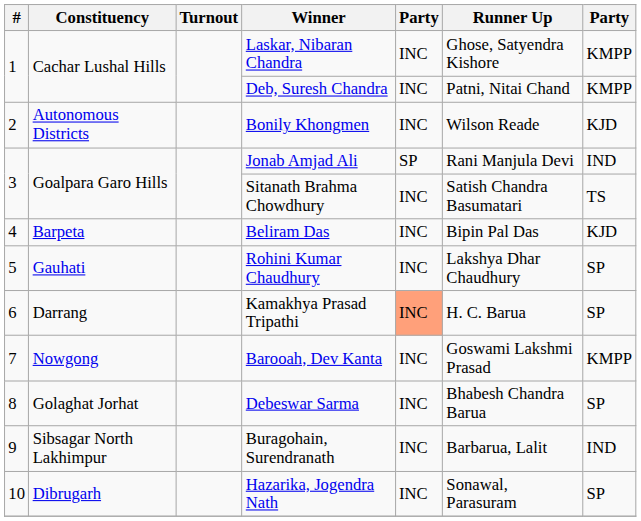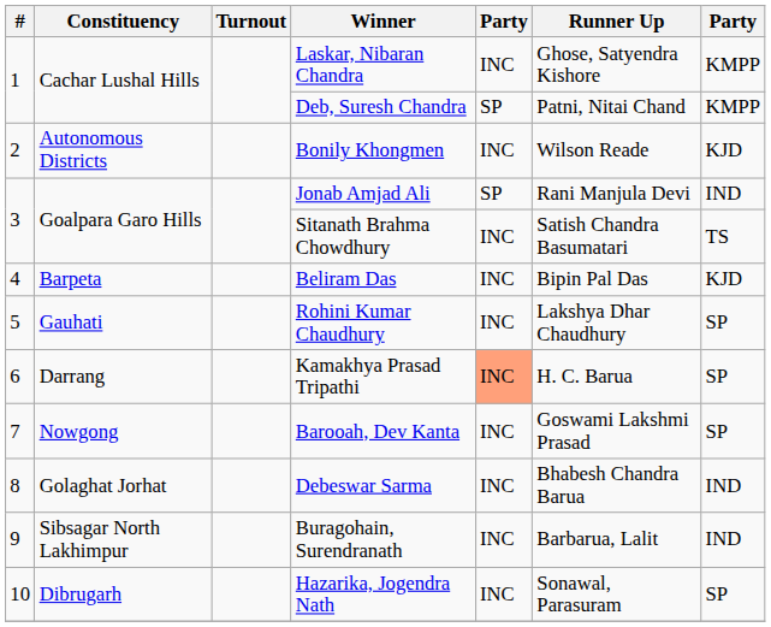 <table class="wikitable sortable">
 <tr>
 <th>#</th>
 <th>Constituency</th>
 <th>Turnout</th>
 <th>Winner</th>
 <th>Party</th>
 <th>Runner Up</th>
 <th>Party</th>
 </tr>
 <tr>
 <td rowspan="2">1</td>
 <td rowspan="2">Cachar Lushal Hills</td>
 <td rowspan="2"></td>
 <td><a href='#'>Laskar, Nibaran Chandra</a></td>
 <td>INC</td>
 <td>Ghose, Satyendra Kishore</td>
 <td>KMPP</td>
 </tr>
 <tr>
 <td><a href='#'>Deb, Suresh Chandra</a></td>
-<td>INC</td>
+<td>SP</td>
 <td>Patni, Nitai Chand</td>
 <td>KMPP</td>
 </tr>
 <tr>
 <td>2</td>
 <td><a href='#'>Autonomous Districts</a></td>
 <td></td>
 <td><a href='#'>Bonily Khongmen</a></td>
 <td>INC</td>
 <td>Wilson Reade</td>
 <td>KJD</td>
 </tr>
 <tr>
 <td rowspan="2">3</td>
 <td rowspan="2">Goalpara Garo Hills</td>
 <td rowspan="2"></td>
 <td><a href='#'>Jonab Amjad Ali</a></td>
 <td>SP</td>
 <td>Rani Manjula Devi</td>
 <td>IND</td>
 </tr>
 <tr>
 <td>Sitanath Brahma Chowdhury</td>
 <td>INC</td>
 <td>Satish Chandra Basumatari</td>
 <td>TS</td>
 </tr>
 <tr>
 <td>4</td>
 <td><a href='#'>Barpeta</a></td>
 <td></td>
 <td><a href='#'>Beliram Das</a></td>
 <td>INC</td>
 <td>Bipin Pal Das</td>
 <td>KJD</td>
 </tr>
 <tr>
 <td>5</td>
 <td><a href='#'>Gauhati</a></td>
 <td></td>
 <td><a href='#'>Rohini Kumar Chaudhury</a></td>
 <td>INC</td>
 <td>Lakshya Dhar Chaudhury</td>
 <td>SP</td>
 </tr>
 <tr>
 <td>6</td>
 <td>Darrang</td>
 <td></td>
 <td>Kamakhya Prasad Tripathi</td>
 <td style="background: lightsalmon;">INC</td>
 <td>H. C. Barua</td>
 <td>SP</td>
 </tr>
 <tr>
 <td>7</td>
 <td><a href='#'>Nowgong</a></td>
 <td></td>
 <td><a href='#'>Barooah, Dev Kanta</a></td>
 <td>INC</td>
 <td>Goswami Lakshmi Prasad</td>
-<td>KMPP</td>
+<td>SP</td>
 </tr>
 <tr>
 <td>8</td>
 <td>Golaghat Jorhat</td>
 <td></td>
 <td><a href='#'>Debeswar Sarma</a></td>
 <td>INC</td>
 <td>Bhabesh Chandra Barua</td>
-<td>SP</td>
+<td>IND</td>
 </tr>
 <tr>
 <td>9</td>
 <td>Sibsagar North Lakhimpur</td>
 <td></td>
 <td>Buragohain, Surendranath</td>
 <td>INC</td>
 <td>Barbarua, Lalit</td>
 <td>IND</td>
 </tr>
 <tr>
 <td>10</td>
 <td><a href='#'>Dibrugarh</a></td>
 <td></td>
 <td><a href='#'>Hazarika, Jogendra Nath</a></td>
 <td>INC</td>
 <td>Sonawal, Parasuram</td>
 <td>SP</td>
 </tr>
 <tr>
 </tr>
 </table>
